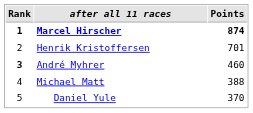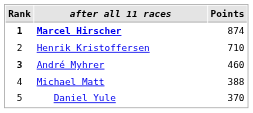 <table cellspacing="1" cellpadding="3" style="border:1px solid #aaa; font-size:86%;">
 <tr style="background:#e4e4e4;">
 <th style="border-bottom:1px solid #aaa; width:10px;">Rank</th>
 <th style="border-bottom:1px solid #aaa; width:200px; white-space:nowrap;"><em>after all 11 races</em></th>
 <th style="border-bottom:1px solid #aaa; width:20px;">Points</th>
 </tr>
 <tr>
 <td style="text-align:center;"><strong>1</strong></td>
 <td><strong> <a href='#'>Marcel Hirscher</a></strong></td>
-<td align="right"><strong>874</strong></td>
+<td align="right">874</td>
 </tr>
 <tr>
 <td style="text-align:center;">2</td>
 <td> <a href='#'>Henrik Kristoffersen</a></td>
-<td align="right">701</td>
+<td align="right">710</td>
 </tr>
 <tr>
 <td style="text-align:center;"><strong>3</strong></td>
 <td> <a href='#'>André Myhrer</a></td>
 <td align="right">460</td>
 </tr>
 <tr>
 <td style="text-align:center;">4</td>
 <td> <a href='#'>Michael Matt</a></td>
 <td align="right">388</td>
 </tr>
 <tr>
 <td style="text-align:center;">5</td>
 <td>   <a href='#'>Daniel Yule</a></td>
 <td align="right">370</td>
 </tr>
 </table>
